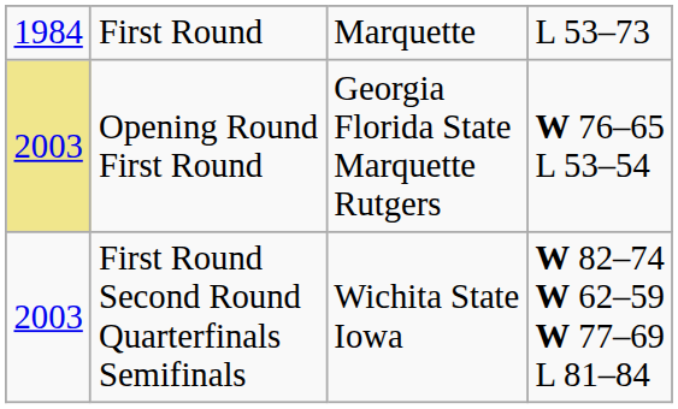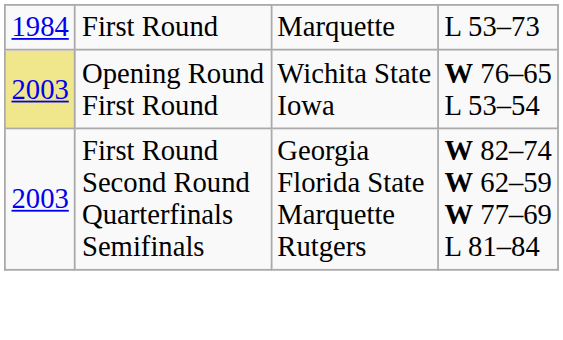 <table class="wikitable">
 <tr>
 <td><a href='#'>1984</a></td>
 <td>First Round</td>
 <td>Marquette</td>
 <td>L 53–73</td>
 </tr>
 <tr>
 <td style="background: khaki;"><a href='#'>2003</a></td>
 <td>Opening Round<br>First Round</td>
-<td>Georgia<br>Florida State<br>Marquette<br>Rutgers</td>
+<td>Wichita State<br>Iowa</td>
 <td><strong>W</strong> 76–65<br>L 53–54</td>
 </tr>
 <tr>
 <td><a href='#'>2003</a></td>
 <td>First Round<br>Second Round<br>Quarterfinals<br>Semifinals</td>
-<td>Wichita State<br>Iowa</td>
+<td>Georgia<br>Florida State<br>Marquette<br>Rutgers</td>
 <td><strong>W</strong>  82–74<br><strong>W</strong> 62–59<br><strong>W</strong> 77–69 <br> L 81–84</td>
 </tr>
 </table>
